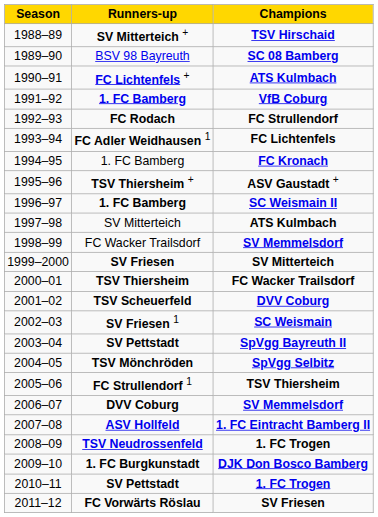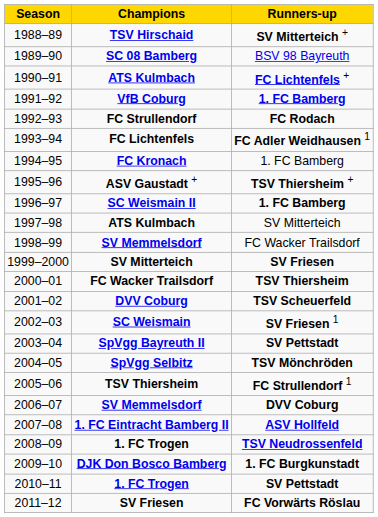 <table class="wikitable">
 <tr align="center" style="background:#FFD700">
 <td><strong>Season</strong></td>
+<td><strong>Champions</strong></td>
 <td><strong>Runners-up</strong></td>
-<td><strong>Champions</strong></td>
 </tr>
 <tr align="center">
 <td>1988–89</td>
+<td><strong><a href='#'>TSV Hirschaid</a></strong></td>
 <td><strong>SV Mitterteich</strong> <sup>+</sup></td>
-<td><strong><a href='#'>TSV Hirschaid</a></strong></td>
 </tr>
 <tr align="center">
 <td>1989–90</td>
+<td><strong><a href='#'>SC 08 Bamberg</a></strong></td>
 <td><a href='#'>BSV 98 Bayreuth</a></td>
-<td><strong><a href='#'>SC 08 Bamberg</a></strong></td>
 </tr>
 <tr align="center">
 <td>1990–91</td>
+<td><strong><a href='#'>ATS Kulmbach</a></strong></td>
 <td><strong><a href='#'>FC Lichtenfels</a></strong> <sup>+</sup></td>
-<td><strong><a href='#'>ATS Kulmbach</a></strong></td>
 </tr>
 <tr align="center">
 <td>1991–92</td>
+<td><strong><a href='#'>VfB Coburg</a></strong></td>
 <td><strong><a href='#'>1. FC Bamberg</a></strong></td>
-<td><strong><a href='#'>VfB Coburg</a></strong></td>
 </tr>
 <tr align="center">
 <td>1992–93</td>
+<td><strong>FC Strullendorf</strong></td>
 <td><strong>FC Rodach</strong></td>
-<td><strong>FC Strullendorf</strong></td>
 </tr>
 <tr align="center">
 <td>1993–94</td>
+<td><strong>FC Lichtenfels</strong></td>
 <td><strong>FC Adler Weidhausen</strong> <sup>1</sup></td>
-<td><strong>FC Lichtenfels</strong></td>
 </tr>
 <tr align="center">
 <td>1994–95</td>
+<td><strong><a href='#'>FC Kronach</a></strong></td>
 <td>1. FC Bamberg</td>
-<td><strong><a href='#'>FC Kronach</a></strong></td>
 </tr>
 <tr align="center">
 <td>1995–96</td>
+<td><strong>ASV Gaustadt</strong> <sup>+</sup></td>
 <td><strong>TSV Thiersheim</strong> <sup>+</sup></td>
-<td><strong>ASV Gaustadt</strong> <sup>+</sup></td>
 </tr>
 <tr align="center">
 <td>1996–97</td>
+<td><strong><a href='#'>SC Weismain II</a></strong></td>
 <td><strong>1. FC Bamberg</strong></td>
-<td><strong><a href='#'>SC Weismain II</a></strong></td>
 </tr>
 <tr align="center">
 <td>1997–98</td>
+<td><strong>ATS Kulmbach</strong></td>
 <td>SV Mitterteich</td>
-<td><strong>ATS Kulmbach</strong></td>
 </tr>
 <tr align="center">
 <td>1998–99</td>
+<td><strong><a href='#'>SV Memmelsdorf</a></strong></td>
 <td>FC Wacker Trailsdorf</td>
-<td><strong><a href='#'>SV Memmelsdorf</a></strong></td>
 </tr>
 <tr align="center">
 <td>1999–2000</td>
+<td><strong>SV Mitterteich</strong></td>
 <td><strong>SV Friesen</strong></td>
-<td><strong>SV Mitterteich</strong></td>
 </tr>
 <tr align="center">
 <td>2000–01</td>
+<td><strong>FC Wacker Trailsdorf</strong></td>
 <td><strong>TSV Thiersheim</strong></td>
-<td><strong>FC Wacker Trailsdorf</strong></td>
 </tr>
 <tr align="center">
 <td>2001–02</td>
+<td><strong><a href='#'>DVV Coburg</a></strong></td>
 <td><strong>TSV Scheuerfeld</strong></td>
-<td><strong><a href='#'>DVV Coburg</a></strong></td>
 </tr>
 <tr align="center">
 <td>2002–03</td>
+<td><strong><a href='#'>SC Weismain</a></strong></td>
 <td><strong>SV Friesen</strong> <sup>1</sup></td>
-<td><strong><a href='#'>SC Weismain</a></strong></td>
 </tr>
 <tr align="center">
 <td>2003–04</td>
+<td><strong><a href='#'>SpVgg Bayreuth II</a></strong></td>
 <td><strong>SV Pettstadt</strong></td>
-<td><strong><a href='#'>SpVgg Bayreuth II</a></strong></td>
 </tr>
 <tr align="center">
 <td>2004–05</td>
+<td><strong><a href='#'>SpVgg Selbitz</a></strong></td>
 <td><strong>TSV Mönchröden</strong></td>
-<td><strong><a href='#'>SpVgg Selbitz</a></strong></td>
 </tr>
 <tr align="center">
 <td>2005–06</td>
+<td><strong>TSV Thiersheim</strong></td>
 <td><strong>FC Strullendorf</strong> <sup>1</sup></td>
-<td><strong>TSV Thiersheim</strong></td>
 </tr>
 <tr align="center">
 <td>2006–07</td>
+<td><strong><a href='#'>SV Memmelsdorf</a></strong></td>
 <td><strong>DVV Coburg</strong></td>
-<td><strong><a href='#'>SV Memmelsdorf</a></strong></td>
 </tr>
 <tr align="center">
 <td>2007–08</td>
+<td><strong><a href='#'>1. FC Eintracht Bamberg II</a></strong></td>
 <td><strong><a href='#'>ASV Hollfeld</a></strong></td>
-<td><strong><a href='#'>1. FC Eintracht Bamberg II</a></strong></td>
 </tr>
 <tr align="center">
 <td>2008–09</td>
+<td><strong>1. FC Trogen</strong></td>
 <td><strong><a href='#'>TSV Neudrossenfeld</a></strong></td>
-<td><strong>1. FC Trogen</strong></td>
 </tr>
 <tr align="center">
 <td>2009–10</td>
+<td><strong><a href='#'>DJK Don Bosco Bamberg</a></strong></td>
 <td><strong>1. FC Burgkunstadt</strong></td>
-<td><strong><a href='#'>DJK Don Bosco Bamberg</a></strong></td>
 </tr>
 <tr align="center">
 <td>2010–11</td>
+<td><strong><a href='#'>1. FC Trogen</a></strong></td>
 <td><strong>SV Pettstadt</strong></td>
-<td><strong><a href='#'>1. FC Trogen</a></strong></td>
 </tr>
 <tr align="center">
 <td>2011–12</td>
+<td><strong>SV Friesen</strong></td>
 <td><strong>FC Vorwärts Röslau</strong></td>
-<td><strong>SV Friesen</strong></td>
 </tr>
 </table>
